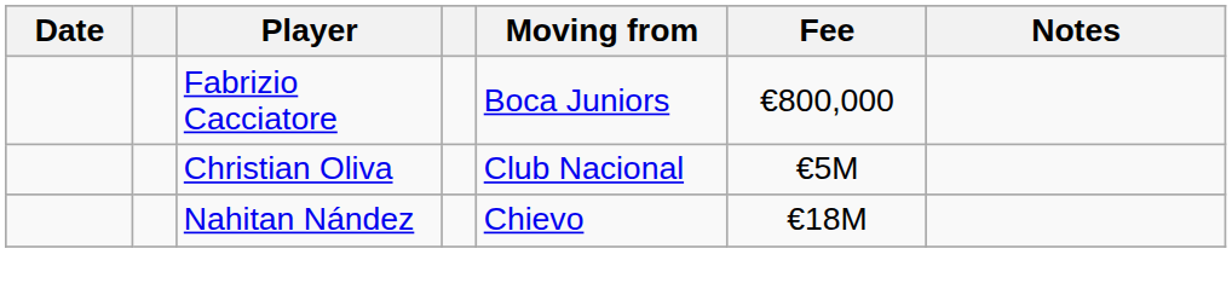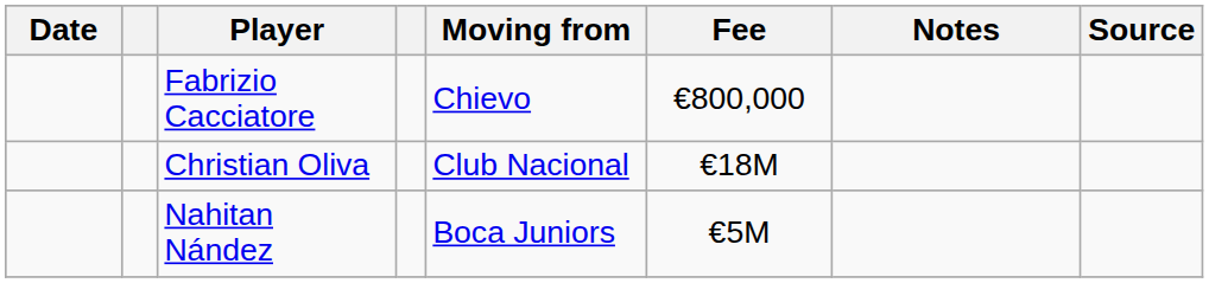 <table class="wikitable sortable">
 <tr>
 <th style="width:80px;">Date</th>
 <th style="width:30px;"></th>
 <th style="width:180px;">Player</th>
 <th style="width:20px;"></th>
 <th style="width:180px;">Moving from</th>
 <th style="width:120px;" class="unsortable">Fee</th>
 <th style="width:250px;" class="unsortable">Notes</th>
+<th style="width:20px;">Source</th>
 </tr>
 <tr>
 <td></td>
 <td align=center></td>
 <td> <a href='#'>Fabrizio Cacciatore</a></td>
 <td align=center></td>
-<td> <a href='#'>Boca Juniors</a></td>
+<td> <a href='#'>Chievo</a></td>
 <td align=center>€800,000</td>
 <td align=center></td>
+<td></td>
 </tr>
 <tr>
 <td></td>
 <td align=center></td>
 <td> <a href='#'>Christian Oliva</a></td>
 <td align=center></td>
 <td> <a href='#'>Club Nacional</a></td>
-<td align=center>€5M</td>
+<td align=center>€18M</td>
 <td align=center></td>
+<td></td>
 </tr>
 <tr>
 <td></td>
 <td align=center></td>
 <td> <a href='#'>Nahitan Nández</a></td>
 <td align=center></td>
-<td> <a href='#'>Chievo</a></td>
-<td align=center>€18M</td>
+<td> <a href='#'>Boca Juniors</a></td>
+<td align=center>€5M</td>
 <td align=center></td>
+<td></td>
 </tr>
 </table>
